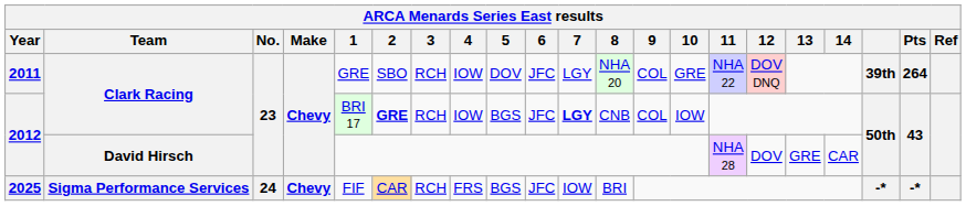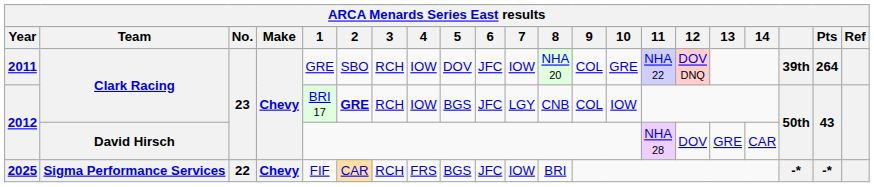 <table class="wikitable" style="text-align:center; font-size:75%">
 <tr>
 <th colspan=45><a href='#'>ARCA Menards Series East</a> results</th>
 </tr>
 <tr>
 <th>Year</th>
 <th>Team</th>
 <th>No.</th>
 <th>Make</th>
 <th>1</th>
 <th>2</th>
 <th>3</th>
 <th>4</th>
 <th>5</th>
 <th>6</th>
 <th>7</th>
 <th>8</th>
 <th>9</th>
 <th>10</th>
 <th>11</th>
 <th>12</th>
 <th>13</th>
 <th>14</th>
 <th></th>
 <th>Pts</th>
 <th>Ref</th>
 </tr>
 <tr>
 <th><a href='#'>2011</a></th>
 <th rowspan=2><a href='#'>Clark Racing</a></th>
 <th rowspan=3>23</th>
 <th rowspan=3><a href='#'>Chevy</a></th>
 <td><a href='#'>GRE</a></td>
 <td><a href='#'>SBO</a></td>
 <td><a href='#'>RCH</a></td>
 <td><a href='#'>IOW</a></td>
 <td><a href='#'>DOV</a></td>
 <td><a href='#'>JFC</a></td>
-<td><a href='#'>LGY</a></td>
+<td><a href='#'>IOW</a></td>
 <td style="background:#DFFFDF;"><a href='#'>NHA</a><br><small>20</small></td>
 <td><a href='#'>COL</a></td>
 <td><a href='#'>GRE</a></td>
 <td style="background:#CFCFFF;"><a href='#'>NHA</a><br><small>22</small></td>
 <td style="background:#FFCFCF;"><a href='#'>DOV</a><br><small>DNQ</small></td>
 <td colspan=2></td>
 <th>39th</th>
 <th>264</th>
 <th></th>
 </tr>
 <tr>
 <th rowspan=2><a href='#'>2012</a></th>
 <td style="background:#DFFFDF;"><a href='#'>BRI</a><br><small>17</small></td>
 <td><strong><a href='#'>GRE</a></strong></td>
 <td><a href='#'>RCH</a></td>
 <td><a href='#'>IOW</a></td>
 <td><a href='#'>BGS</a></td>
 <td><a href='#'>JFC</a></td>
-<td><strong><a href='#'>LGY</a></strong></td>
+<td><a href='#'>LGY</a></td>
 <td><a href='#'>CNB</a></td>
 <td><a href='#'>COL</a></td>
 <td><a href='#'>IOW</a></td>
 <td colspan=4></td>
 <th rowspan=2>50th</th>
 <th rowspan=2>43</th>
 <th rowspan=2></th>
 </tr>
 <tr>
 <th>David Hirsch</th>
 <td colspan=10></td>
 <td style="background:#EFCFFF;"><a href='#'>NHA</a><br><small>28</small></td>
 <td><a href='#'>DOV</a></td>
 <td><a href='#'>GRE</a></td>
 <td><a href='#'>CAR</a></td>
 </tr>
 <tr>
 <th><a href='#'>2025</a></th>
 <th><a href='#'>Sigma Performance Services</a></th>
-<th>24</th>
+<th>22</th>
 <th><a href='#'>Chevy</a></th>
 <td><a href='#'>FIF</a></td>
 <td style="background:#FFDF9F;"><a href='#'>CAR</a><br></td>
 <td><a href='#'>RCH</a></td>
 <td><a href='#'>FRS</a></td>
 <td><a href='#'>BGS</a></td>
 <td><a href='#'>JFC</a></td>
 <td><a href='#'>IOW</a></td>
 <td><a href='#'>BRI</a></td>
 <td colspan=6></td>
 <th>-*</th>
 <th>-*</th>
 <th></th>
 </tr>
 </table>
